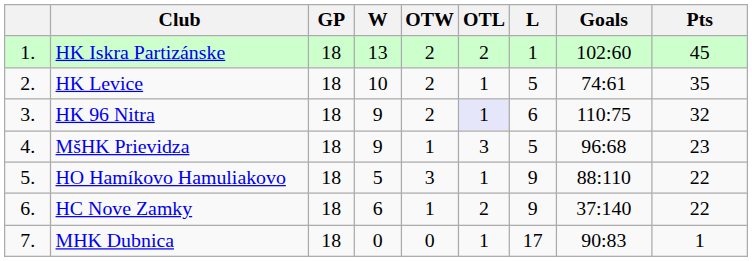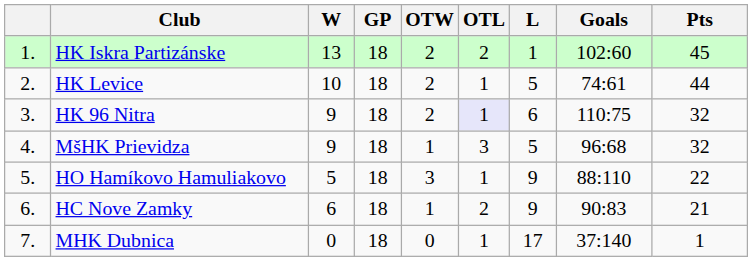 <table class="wikitable">
 <tr>
 <th width="30"></th>
 <th width="200">Club</th>
+<th width="30">W</th>
 <th width="30">GP</th>
-<th width="30">W</th>
 <th width="30">OTW</th>
 <th width="30">OTL</th>
 <th width="30">L</th>
 <th width="70">Goals</th>
 <th width="70">Pts</th>
 </tr>
 <tr bgcolor="#ccffcc" align="center">
 <td>1.</td>
 <td align="left"><a href='#'>HK Iskra Partizánske</a></td>
+<td>13</td>
 <td>18</td>
-<td>13</td>
 <td>2</td>
 <td>2</td>
 <td>1</td>
 <td>102:60</td>
 <td>45</td>
 </tr>
 <tr align="center">
 <td>2.</td>
 <td align="left"><a href='#'>HK Levice</a></td>
+<td>10</td>
 <td>18</td>
-<td>10</td>
 <td>2</td>
 <td>1</td>
 <td>5</td>
 <td>74:61</td>
-<td>35</td>
+<td>44</td>
 </tr>
 <tr align="center">
 <td>3.</td>
 <td align="left"><a href='#'>HK 96 Nitra</a></td>
+<td>9</td>
 <td>18</td>
-<td>9</td>
 <td>2</td>
 <td style="background: lavender;">1</td>
 <td>6</td>
 <td>110:75</td>
 <td>32</td>
 </tr>
 <tr align="center">
 <td>4.</td>
 <td align="left"><a href='#'>MšHK Prievidza</a></td>
+<td>9</td>
 <td>18</td>
-<td>9</td>
 <td>1</td>
 <td>3</td>
 <td>5</td>
 <td>96:68</td>
-<td>23</td>
+<td>32</td>
 </tr>
 <tr align="center">
 <td>5.</td>
 <td align="left"><a href='#'>HO Hamíkovo Hamuliakovo</a></td>
+<td>5</td>
 <td>18</td>
-<td>5</td>
 <td>3</td>
 <td>1</td>
 <td>9</td>
 <td>88:110</td>
 <td>22</td>
 </tr>
 <tr align="center">
 <td>6.</td>
 <td align="left"><a href='#'>HC Nove Zamky</a></td>
+<td>6</td>
 <td>18</td>
-<td>6</td>
 <td>1</td>
 <td>2</td>
 <td>9</td>
-<td>37:140</td>
-<td>22</td>
+<td>90:83</td>
+<td>21</td>
 </tr>
 <tr align="center">
 <td>7.</td>
 <td align="left"><a href='#'>MHK Dubnica</a></td>
+<td>0</td>
 <td>18</td>
-<td>0</td>
 <td>0</td>
 <td>1</td>
 <td>17</td>
-<td>90:83</td>
+<td>37:140</td>
 <td>1</td>
 </tr>
 </table>
